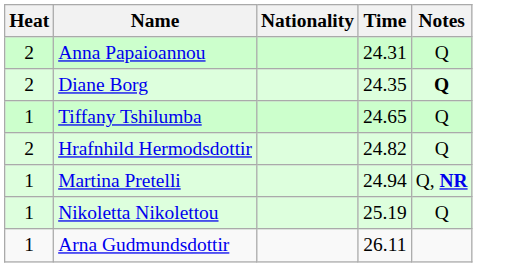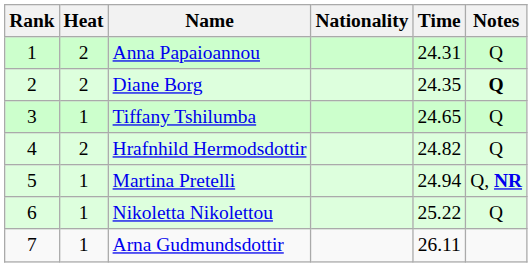 <table class="wikitable sortable" style="text-align:center; font-size:95%">
 <tr>
+<th>Rank</th>
 <th>Heat</th>
 <th>Name</th>
 <th>Nationality</th>
 <th>Time</th>
 <th>Notes</th>
 </tr>
 <tr bgcolor=ccffcc>
+<td>1</td>
 <td>2</td>
 <td align=left><a href='#'>Anna Papaioannou</a></td>
 <td align=left></td>
 <td>24.31</td>
 <td>Q</td>
 </tr>
 <tr bgcolor=ddffdd>
 <td>2</td>
+<td>2</td>
 <td align=left><a href='#'>Diane Borg</a></td>
 <td align=left></td>
 <td>24.35</td>
 <td><strong>Q</strong></td>
 </tr>
 <tr bgcolor=ccffcc>
+<td>3</td>
 <td>1</td>
 <td align=left><a href='#'>Tiffany Tshilumba</a></td>
 <td align=left></td>
 <td>24.65</td>
 <td>Q</td>
 </tr>
 <tr bgcolor=ddffdd>
+<td>4</td>
 <td>2</td>
 <td align=left><a href='#'>Hrafnhild Hermodsdottir</a></td>
 <td align=left></td>
 <td>24.82</td>
 <td>Q</td>
 </tr>
 <tr bgcolor=ddffdd>
+<td>5</td>
 <td>1</td>
 <td align=left><a href='#'>Martina Pretelli</a></td>
 <td align=left></td>
 <td>24.94</td>
 <td>Q, <strong><a href='#'>NR</a></strong></td>
 </tr>
 <tr bgcolor=ddffdd>
+<td>6</td>
 <td>1</td>
 <td align=left><a href='#'>Nikoletta Nikolettou</a></td>
 <td align=left></td>
-<td>25.19</td>
+<td>25.22</td>
 <td>Q</td>
 </tr>
 <tr>
+<td>7</td>
 <td>1</td>
 <td align=left><a href='#'>Arna Gudmundsdottir</a></td>
 <td align=left></td>
 <td>26.11</td>
 <td></td>
 </tr>
 </table>
